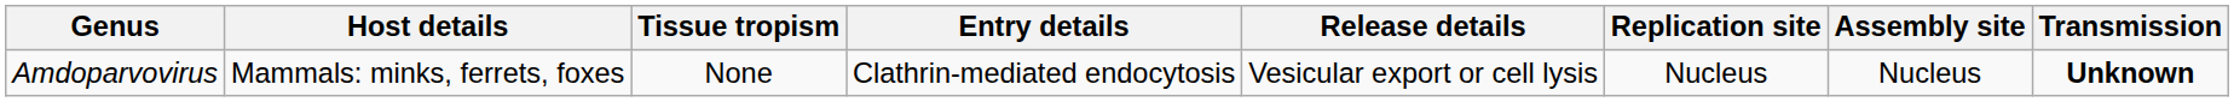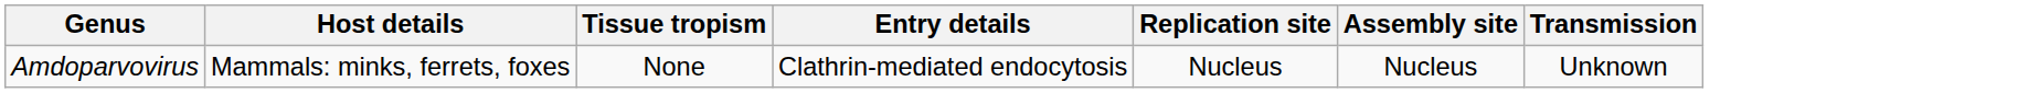 <table class="wikitable sortable" style="text-align:center">
 <tr>
 <th>Genus</th>
 <th>Host details</th>
 <th>Tissue tropism</th>
 <th>Entry details</th>
-<th>Release details</th>
 <th>Replication site</th>
 <th>Assembly site</th>
 <th>Transmission</th>
 </tr>
 <tr>
 <td><em>Amdoparvovirus</em></td>
 <td>Mammals: minks, ferrets, foxes</td>
 <td>None</td>
 <td>Clathrin-mediated endocytosis</td>
-<td>Vesicular export or cell lysis</td>
 <td>Nucleus</td>
 <td>Nucleus</td>
-<td><strong>Unknown</strong></td>
+<td>Unknown</td>
 </tr>
 </table>
